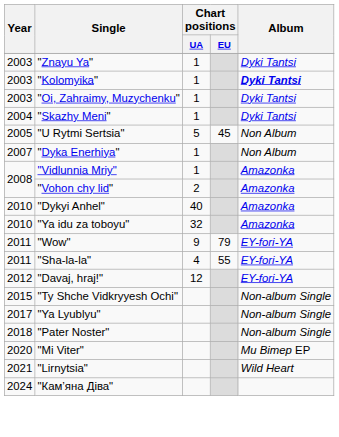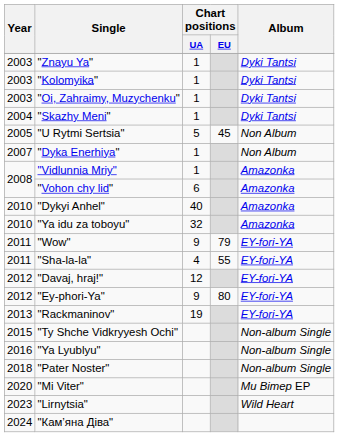 <table class="wikitable">
 <tr>
 <th rowspan="2">Year</th>
 <th rowspan="2">Single</th>
 <th colspan="2">Chart positions</th>
 <th rowspan="2">Album</th>
 </tr>
 <tr>
 <th width="20"><small><a href='#'>UA</a></small></th>
 <th width="20"><small><a href='#'>EU</a></small></th>
 </tr>
 <tr>
 </tr>
 <tr>
 <td rowspan="1">2003</td>
 <td>"<a href='#'>Znayu Ya</a>"</td>
 <td align="center">1</td>
 <td align="center" bgcolor="#DCDCDC"></td>
 <td align="left"><em><a href='#'>Dyki Tantsi</a></em></td>
 </tr>
 <tr>
 <td rowspan="1">2003</td>
 <td>"<a href='#'>Kolomyika</a>"</td>
 <td align="center">1</td>
 <td align="center" bgcolor="#DCDCDC"></td>
-<td align="left"><strong><em><a href='#'>Dyki Tantsi</a></em></strong></td>
+<td align="left"><em><a href='#'>Dyki Tantsi</a></em></td>
 </tr>
 <tr>
 <td rowspan="1">2003</td>
 <td>"<a href='#'>Oi, Zahraimy, Muzychenku</a>"</td>
 <td align="center">1</td>
 <td align="center" bgcolor="#DCDCDC"></td>
 <td align="left"><em><a href='#'>Dyki Tantsi</a></em></td>
 </tr>
 <tr>
 <td rowspan="1">2004</td>
 <td>"<a href='#'>Skazhy Meni</a>"</td>
 <td align="center">1</td>
 <td align="center" bgcolor="#DCDCDC"></td>
 <td align="left"><em><a href='#'>Dyki Tantsi</a></em></td>
 </tr>
 <tr>
 <td rowspan="1">2005</td>
 <td>"U Rytmi Sertsia"</td>
 <td align="center">5</td>
 <td align="center">45</td>
 <td align="left"><em>Non Album</em></td>
 </tr>
 <tr>
 <td rowspan="1">2007</td>
 <td>"<a href='#'>Dyka Enerhiya</a>"</td>
 <td align="center">1</td>
 <td align="center" bgcolor="#DCDCDC"></td>
 <td align="left"><em>Non Album</em></td>
 </tr>
 <tr>
 <td rowspan="2">2008</td>
 <td><a href='#'>"Vidlunnia Mriy"</a></td>
 <td align="center">1</td>
 <td align="center" bgcolor="#DCDCDC"></td>
 <td align="left"><em><a href='#'>Amazonka</a></em></td>
 </tr>
 <tr>
 <td>"<a href='#'>Vohon chy lid</a>"</td>
-<td align="center">2</td>
+<td align="center">6</td>
 <td align="center" bgcolor="#DCDCDC"></td>
 <td align="left"><em><a href='#'>Amazonka</a></em></td>
 </tr>
 <tr>
 <td rowspan="1">2010</td>
 <td>"Dykyi Anhel"</td>
 <td align="center">40</td>
 <td align="center" bgcolor="#DCDCDC"></td>
 <td align="left"><em><a href='#'>Amazonka</a></em></td>
 </tr>
 <tr>
 <td rowspan="1">2010</td>
 <td>"Ya idu za toboyu"</td>
 <td align="center">32</td>
 <td align="center" bgcolor="#DCDCDC"></td>
 <td align="left"><em><a href='#'>Amazonka</a></em></td>
 </tr>
 <tr>
 <td rowspan="1">2011</td>
 <td>"Wow"</td>
 <td align="center">9</td>
 <td align="center">79</td>
 <td align="left"><em><a href='#'>EY-fori-YA</a></em></td>
 </tr>
 <tr>
 <td rowspan="1">2011</td>
 <td>"Sha-la-la"</td>
 <td align="center">4</td>
 <td align="center">55</td>
 <td align="left"><em><a href='#'>EY-fori-YA</a></em></td>
 </tr>
 <tr>
 <td rowspan="1">2012</td>
 <td>"Davaj, hraj!"</td>
 <td align="center">12</td>
 <td align="center" bgcolor="#DCDCDC"></td>
 <td align="left"><em><a href='#'>EY-fori-YA</a></em></td>
 </tr>
 <tr>
+<td rowspan="1">2012</td>
+<td>"Ey-phori-Ya"</td>
+<td align="center">9</td>
+<td align="center">80</td>
+<td align="left"><em><a href='#'>EY-fori-YA</a></em></td>
+</tr>
+<tr>
+<td rowspan="1">2013</td>
+<td>"Rackmaninov"</td>
+<td align="center">19</td>
+<td align="center" bgcolor="#DCDCDC"></td>
+<td align="left"><em><a href='#'>EY-fori-YA</a></em></td>
+</tr>
+<tr>
 <td rowspan="1">2015</td>
 <td>"Ty Shche Vidkryyesh Ochi"</td>
 <td align="center"></td>
 <td align="center" bgcolor="#DCDCDC"></td>
 <td align="left"><em>Non-album Single</em></td>
 </tr>
 <tr>
-<td rowspan="1">2017</td>
+<td rowspan="1">2016</td>
 <td>"Ya Lyublyu"</td>
 <td align="center"></td>
 <td align="center" bgcolor="#DCDCDC"></td>
 <td align="left"><em>Non-album Single</em></td>
 </tr>
 <tr>
 <td rowspan="1">2018</td>
 <td>"Pater Noster"</td>
 <td align="center"></td>
 <td align="center" bgcolor="#DCDCDC"></td>
 <td align="left"><em>Non-album Single</em></td>
 </tr>
 <tr>
 <td rowspan="1">2020</td>
 <td>"Мi Viter"</td>
 <td align="center"></td>
 <td align="center" bgcolor="#DCDCDC"></td>
 <td align="left"><em>Ми Вітер</em> EP</td>
 </tr>
 <tr>
-<td rowspan="1">2021</td>
+<td rowspan="1">2023</td>
 <td>"Lirnytsia"</td>
 <td align="center"></td>
 <td align="center" bgcolor="#DCDCDC"></td>
 <td align="left"><em>Wild Heart</em></td>
 </tr>
 <tr>
 <td rowspan="1">2024</td>
 <td>"Кам’яна Діва"</td>
 <td align="center"></td>
 <td align="center" bgcolor="#DCDCDC"></td>
 <td align="left"></td>
 </tr>
 </table>
